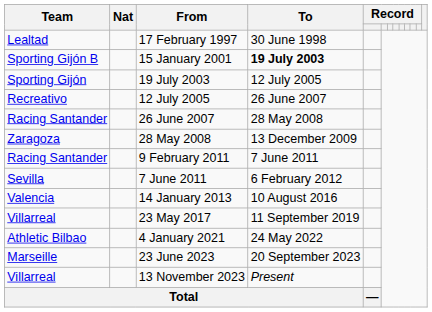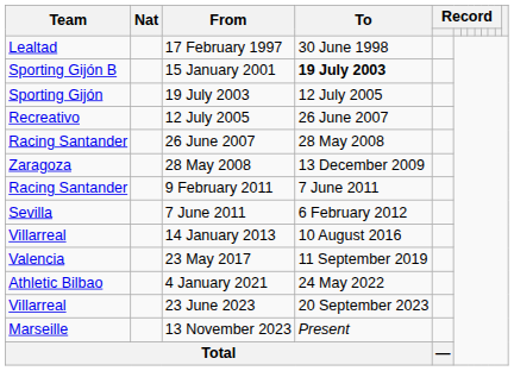 <table class="wikitable" style="text-align: center">
 <tr>
 <th rowspan="2">Team</th>
 <th rowspan="2">Nat</th>
 <th rowspan="2">From</th>
 <th rowspan="2">To</th>
 <th colspan="8">Record</th>
 <th rowspan=2></th>
 </tr>
 <tr>
 <th></th>
 <th></th>
 <th></th>
 <th></th>
 <th></th>
 <th></th>
 <th></th>
 <th></th>
 </tr>
 <tr>
 <td align=left><a href='#'>Lealtad</a></td>
 <td></td>
 <td align=left>17 February 1997</td>
 <td align=left>30 June 1998<br></td>
 <td></td>
 </tr>
 <tr>
 <td align=left><a href='#'>Sporting Gijón B</a></td>
 <td></td>
 <td align=left>15 January 2001</td>
 <td align=left><strong>19 July 2003<br></strong></td>
 <td></td>
 </tr>
 <tr>
 <td align=left><a href='#'>Sporting Gijón</a></td>
 <td></td>
 <td align=left>19 July 2003</td>
 <td align=left>12 July 2005<br></td>
 <td></td>
 </tr>
 <tr>
 <td align=left><a href='#'>Recreativo</a></td>
 <td></td>
 <td align=left>12 July 2005</td>
 <td align=left>26 June 2007<br></td>
 <td></td>
 </tr>
 <tr>
 <td align=left><a href='#'>Racing Santander</a></td>
 <td></td>
 <td align=left>26 June 2007</td>
 <td align=left>28 May 2008<br></td>
 <td></td>
 </tr>
 <tr>
 <td align=left><a href='#'>Zaragoza</a></td>
 <td></td>
 <td align=left>28 May 2008</td>
 <td align=left>13 December 2009<br></td>
 <td></td>
 </tr>
 <tr>
 <td align=left><a href='#'>Racing Santander</a></td>
 <td></td>
 <td align=left>9 February 2011</td>
 <td align=left>7 June 2011<br></td>
 <td></td>
 </tr>
 <tr>
 <td align=left><a href='#'>Sevilla</a></td>
 <td></td>
 <td align=left>7 June 2011</td>
 <td align=left>6 February 2012<br></td>
 <td></td>
 </tr>
 <tr>
-<td align=left><a href='#'>Valencia</a></td>
+<td align=left><a href='#'>Villarreal</a></td>
 <td></td>
 <td align=left>14 January 2013</td>
 <td align=left>10 August 2016<br></td>
 <td></td>
 </tr>
 <tr>
-<td align=left><a href='#'>Villarreal</a></td>
+<td align=left><a href='#'>Valencia</a></td>
 <td></td>
 <td align=left>23 May 2017</td>
 <td align=left>11 September 2019<br></td>
 <td></td>
 </tr>
 <tr>
 <td align=left><a href='#'>Athletic Bilbao</a></td>
 <td></td>
 <td align=left>4 January 2021</td>
 <td align=left>24 May 2022<br></td>
 <td></td>
 </tr>
 <tr>
-<td align=left><a href='#'>Marseille</a></td>
+<td align=left><a href='#'>Villarreal</a></td>
 <td></td>
 <td align=left>23 June 2023</td>
 <td align=left>20 September 2023<br></td>
 <td></td>
 </tr>
 <tr>
-<td align=left><a href='#'>Villarreal</a></td>
+<td align=left><a href='#'>Marseille</a></td>
 <td></td>
 <td align=left>13 November 2023</td>
 <td align=left><em>Present</em><br></td>
 <td></td>
 </tr>
 <tr>
 <th colspan="4">Total<br></th>
 <th>—</th>
 </tr>
 </table>
